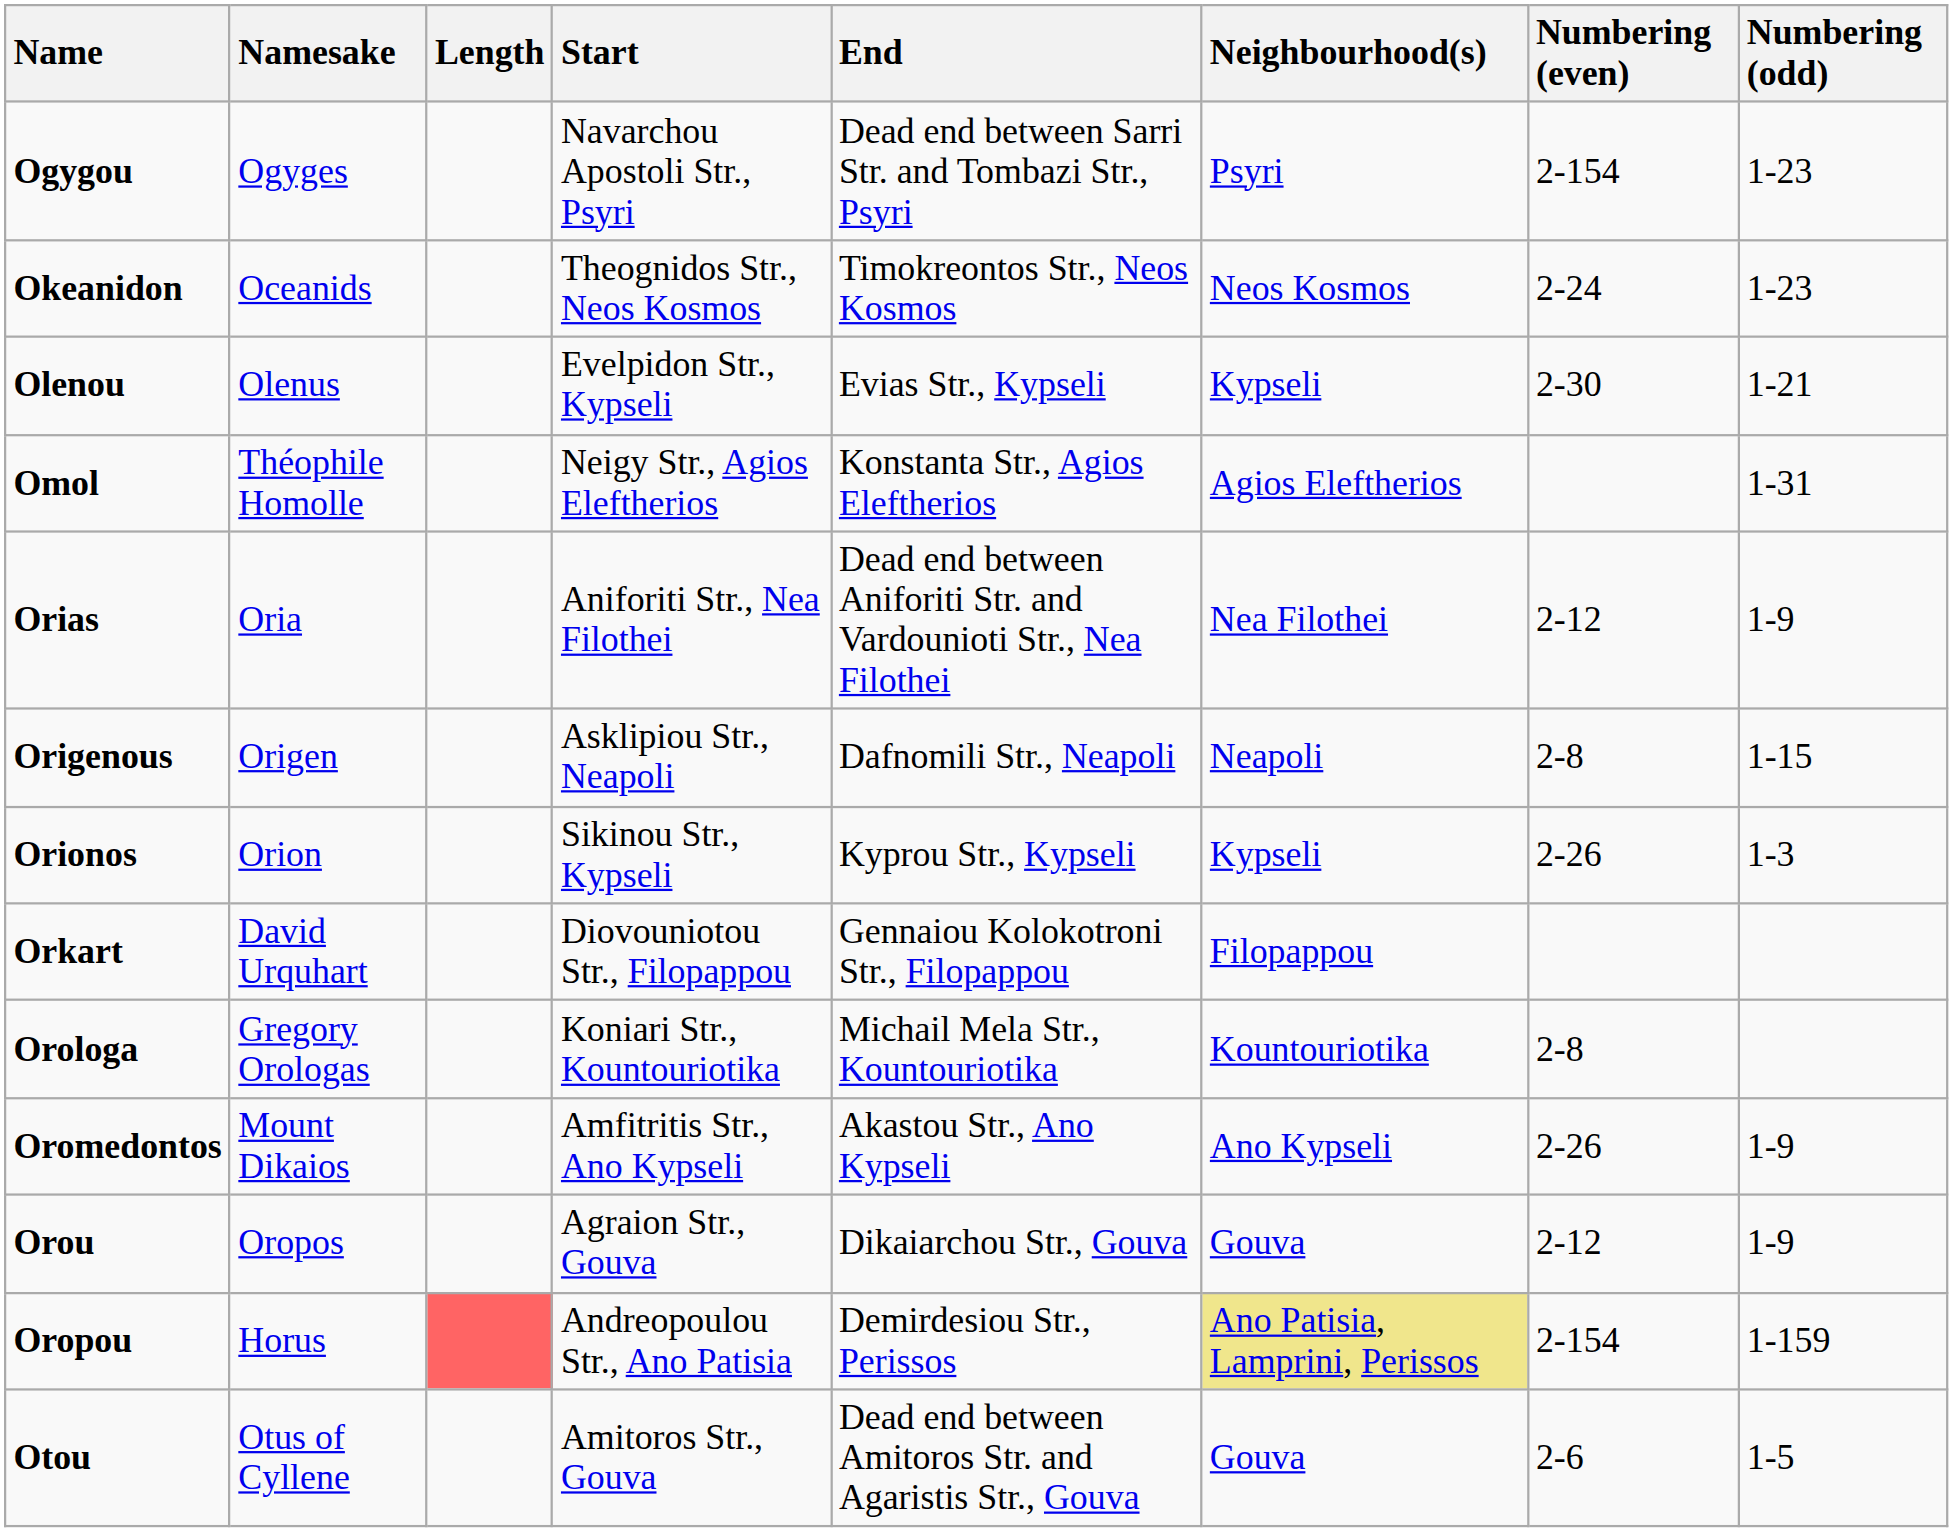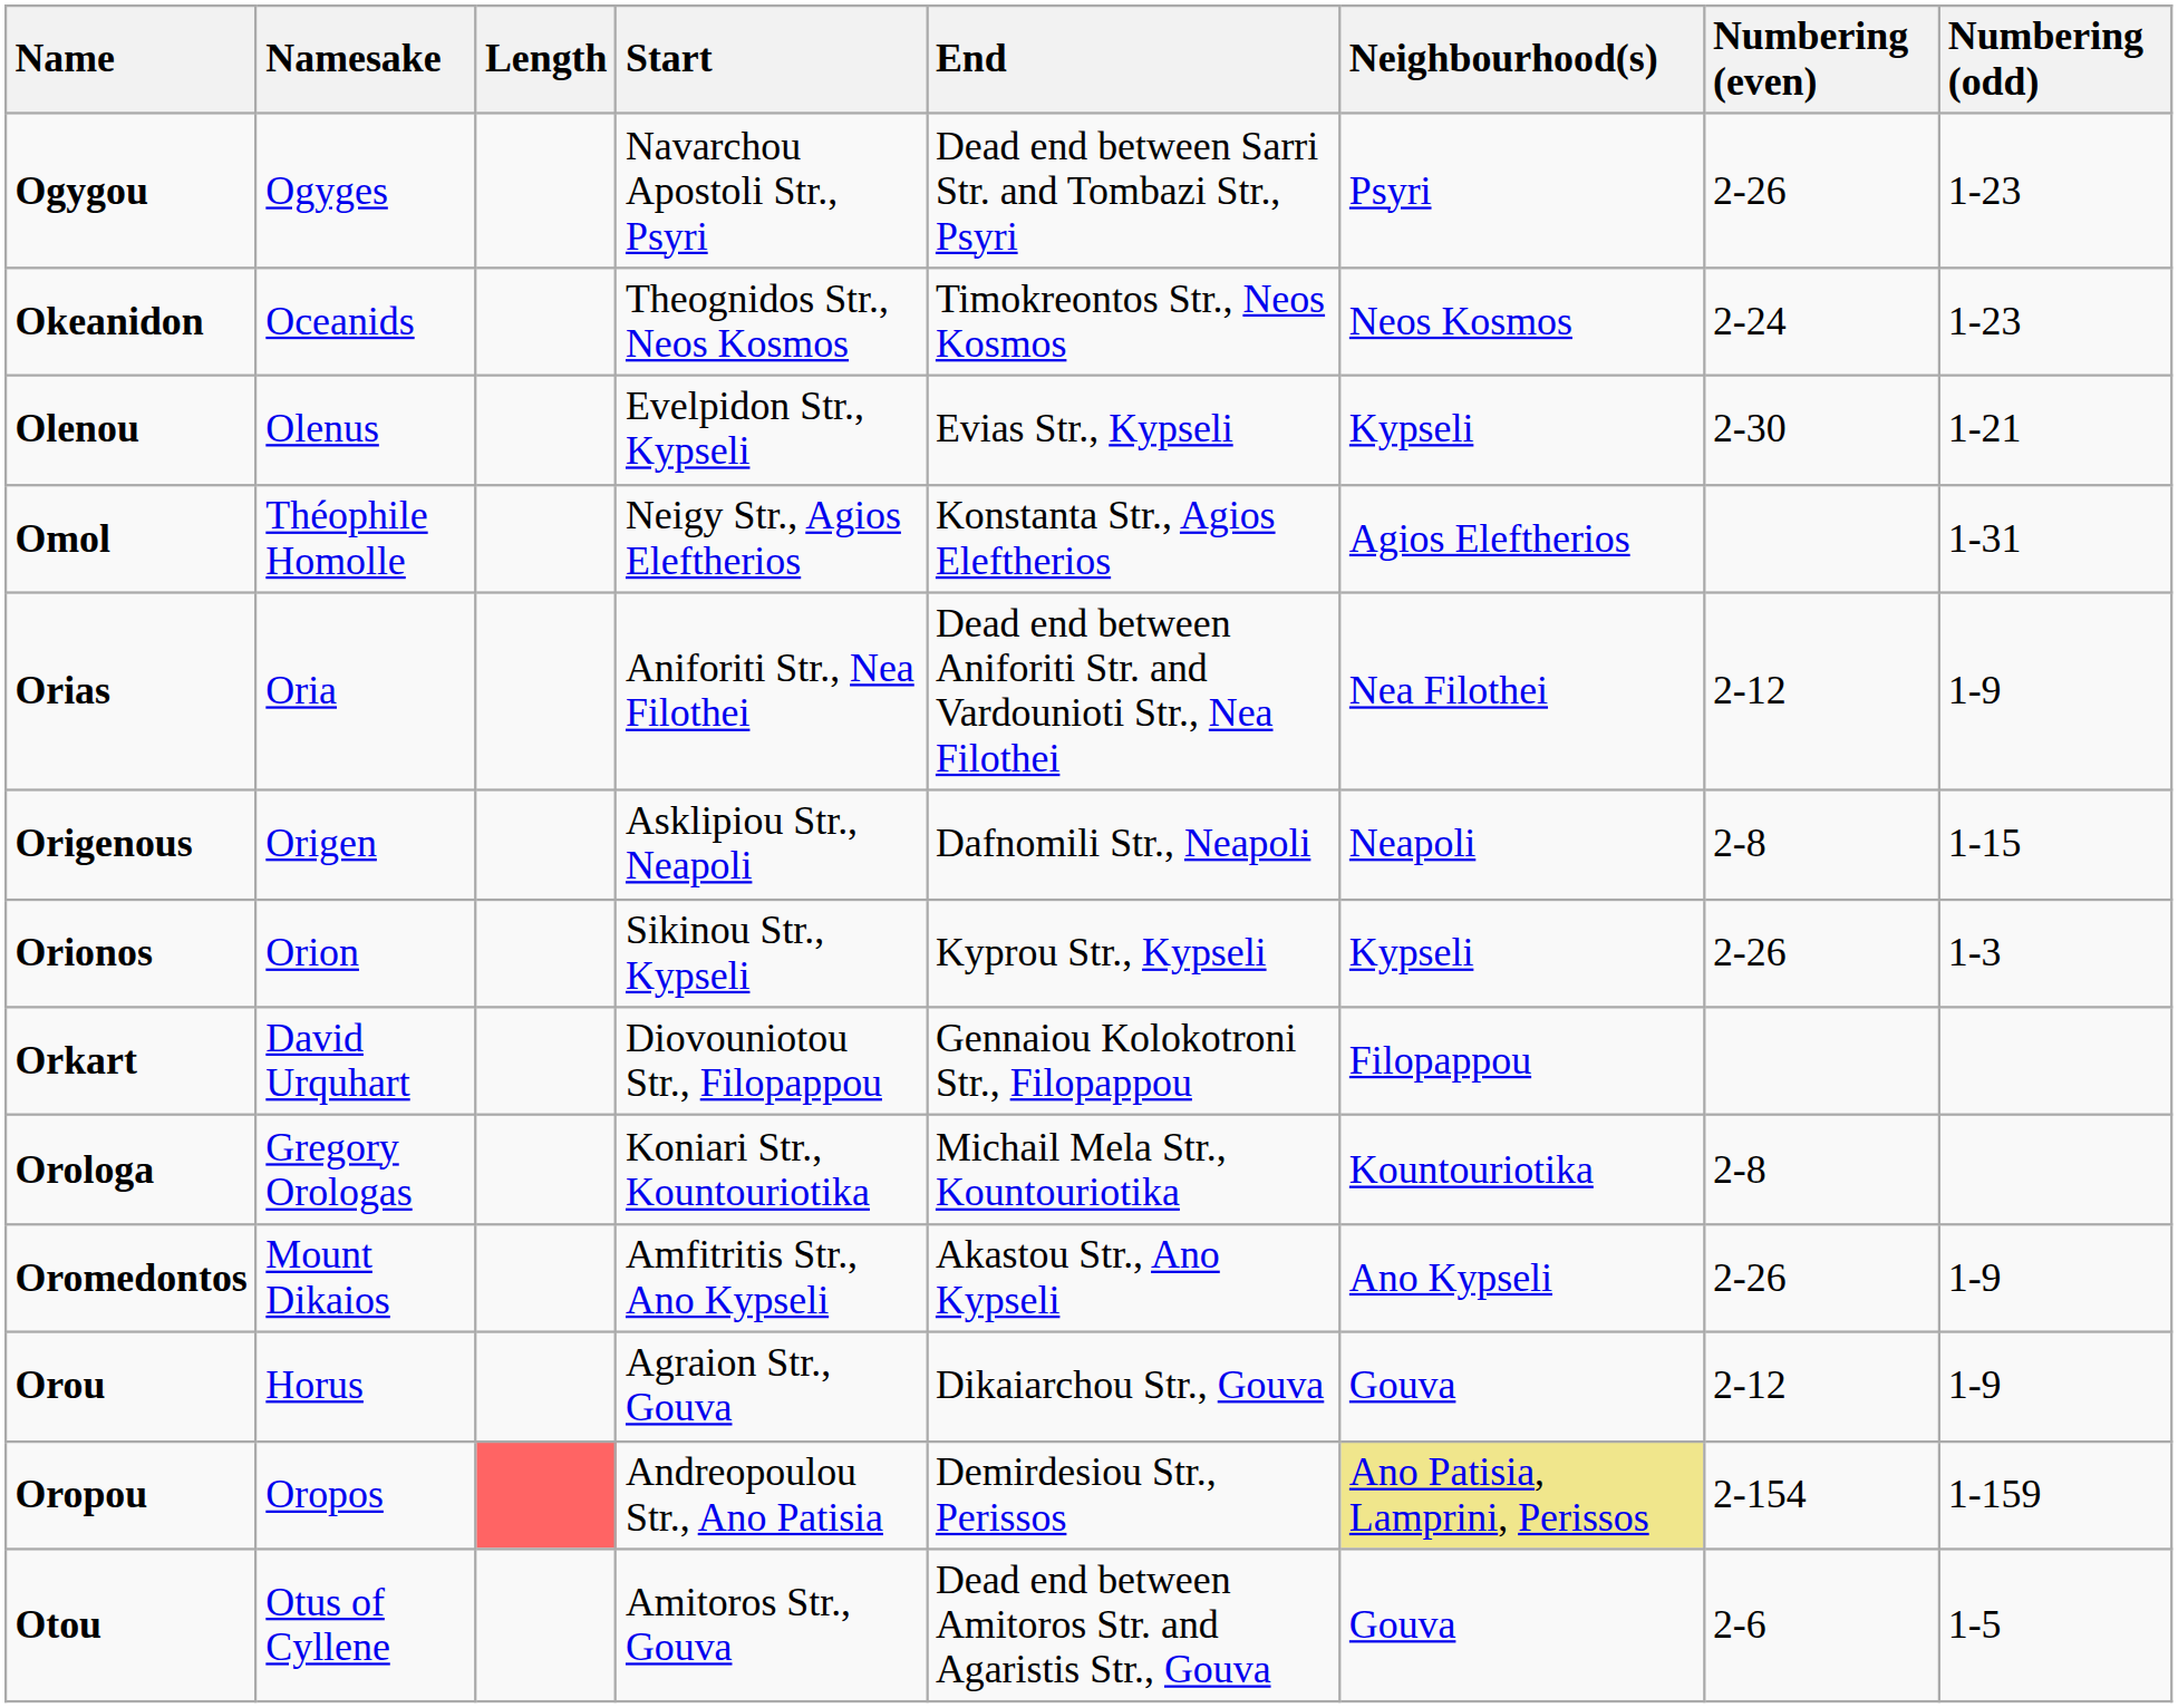 <table class="wikitable sortable">
 <tr>
 <th style="text-align:left;">Name</th>
 <th style="text-align:left;">Namesake</th>
 <th style="text-align:left;">Length</th>
 <th style="text-align:left;">Start</th>
 <th style="text-align:left;">End</th>
 <th style="text-align:left;">Neighbourhood(s)</th>
 <th style="text-align:left;">Numbering (even)</th>
 <th style="text-align:left;">Numbering (odd)</th>
 </tr>
 <tr class="sort">
 <td><strong>Ogygou</strong><br></td>
 <td><a href='#'>Ogyges</a></td>
 <td></td>
 <td>Navarchou Apostoli Str., <a href='#'>Psyri</a></td>
 <td>Dead end between Sarri Str. and Tombazi Str., <a href='#'>Psyri</a></td>
 <td><a href='#'>Psyri</a></td>
-<td>2-154</td>
+<td>2-26</td>
 <td>1-23</td>
 </tr>
 <tr>
 <td><strong>Okeanidon</strong><br></td>
 <td><a href='#'>Oceanids</a></td>
 <td></td>
 <td>Theognidos Str., <a href='#'>Neos Kosmos</a></td>
 <td>Timokreontos Str., <a href='#'>Neos Kosmos</a></td>
 <td><a href='#'>Neos Kosmos</a></td>
 <td>2-24</td>
 <td>1-23</td>
 </tr>
 <tr>
 <td><strong>Olenou</strong><br></td>
 <td><a href='#'>Olenus</a></td>
 <td></td>
 <td>Evelpidon Str., <a href='#'>Kypseli</a></td>
 <td>Evias Str., <a href='#'>Kypseli</a></td>
 <td><a href='#'>Kypseli</a></td>
 <td>2-30</td>
 <td>1-21</td>
 </tr>
 <tr>
 <td><strong>Omol</strong><br></td>
 <td><a href='#'>Théophile Homolle</a></td>
 <td></td>
 <td>Neigy Str., <a href='#'>Agios Eleftherios</a></td>
 <td>Konstanta Str., <a href='#'>Agios Eleftherios</a></td>
 <td><a href='#'>Agios Eleftherios</a></td>
 <td></td>
 <td>1-31</td>
 </tr>
 <tr>
 <td><strong>Orias</strong><br></td>
 <td><a href='#'>Oria</a></td>
 <td></td>
 <td>Aniforiti Str., <a href='#'>Nea Filothei</a></td>
 <td>Dead end between Aniforiti Str. and Vardounioti Str., <a href='#'>Nea Filothei</a></td>
 <td><a href='#'>Nea Filothei</a></td>
 <td>2-12</td>
 <td>1-9</td>
 </tr>
 <tr>
 <td><strong>Origenous</strong><br></td>
 <td><a href='#'>Origen</a></td>
 <td></td>
 <td>Asklipiou Str., <a href='#'>Neapoli</a></td>
 <td>Dafnomili Str., <a href='#'>Neapoli</a></td>
 <td><a href='#'>Neapoli</a></td>
 <td>2-8</td>
 <td>1-15</td>
 </tr>
 <tr>
 <td><strong>Orionos</strong><br></td>
 <td><a href='#'>Orion</a></td>
 <td></td>
 <td>Sikinou Str., <a href='#'>Kypseli</a></td>
 <td>Kyprou Str., <a href='#'>Kypseli</a></td>
 <td><a href='#'>Kypseli</a></td>
 <td>2-26</td>
 <td>1-3</td>
 </tr>
 <tr>
 <td><strong>Orkart</strong><br></td>
 <td><a href='#'>David Urquhart</a></td>
 <td></td>
 <td>Diovouniotou Str., <a href='#'>Filopappou</a></td>
 <td>Gennaiou Kolokotroni Str., <a href='#'>Filopappou</a></td>
 <td><a href='#'>Filopappou</a></td>
 <td></td>
 <td></td>
 </tr>
 <tr>
 <td><strong>Orologa</strong><br></td>
 <td><a href='#'>Gregory Orologas</a></td>
 <td></td>
 <td>Koniari Str., <a href='#'>Kountouriotika</a></td>
 <td>Michail Mela Str., <a href='#'>Kountouriotika</a></td>
 <td><a href='#'>Kountouriotika</a></td>
 <td>2-8</td>
 <td></td>
 </tr>
 <tr>
 <td><strong>Oromedontos</strong><br></td>
 <td><a href='#'>Mount Dikaios</a></td>
 <td></td>
 <td>Amfitritis Str., <a href='#'>Ano Kypseli</a></td>
 <td>Akastou Str., <a href='#'>Ano Kypseli</a></td>
 <td><a href='#'>Ano Kypseli</a></td>
 <td>2-26</td>
 <td>1-9</td>
 </tr>
 <tr>
 <td><strong>Orou</strong><br></td>
-<td><a href='#'>Oropos</a></td>
+<td><a href='#'>Horus</a></td>
 <td></td>
 <td>Agraion Str., <a href='#'>Gouva</a></td>
 <td>Dikaiarchou Str., <a href='#'>Gouva</a></td>
 <td><a href='#'>Gouva</a></td>
 <td>2-12</td>
 <td>1-9</td>
 </tr>
 <tr>
 <td><strong>Oropou</strong><br></td>
-<td><a href='#'>Horus</a></td>
+<td><a href='#'>Oropos</a></td>
 <td style="background:#ff6464;"></td>
 <td>Andreopoulou Str., <a href='#'>Ano Patisia</a></td>
 <td>Demirdesiou Str., <a href='#'>Perissos</a></td>
 <td style="background: khaki;"><a href='#'>Ano Patisia</a>, <a href='#'>Lamprini</a>, <a href='#'>Perissos</a></td>
 <td>2-154</td>
 <td>1-159</td>
 </tr>
 <tr>
 <td><strong>Otou</strong><br></td>
 <td><a href='#'>Otus of Cyllene</a></td>
 <td></td>
 <td>Amitoros Str., <a href='#'>Gouva</a></td>
 <td>Dead end between Amitoros Str. and Agaristis Str., <a href='#'>Gouva</a></td>
 <td><a href='#'>Gouva</a></td>
 <td>2-6</td>
 <td>1-5</td>
 </tr>
 </table>
